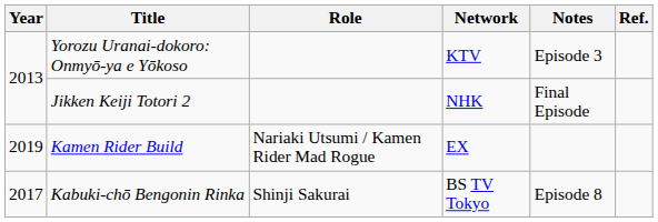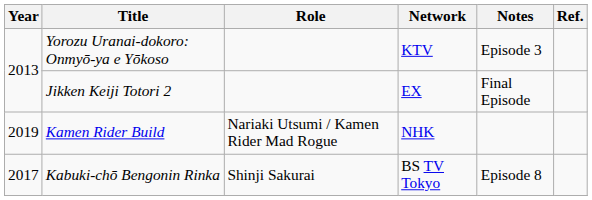 <table class="wikitable">
 <tr>
 <th>Year</th>
 <th>Title</th>
 <th>Role</th>
 <th>Network</th>
 <th>Notes</th>
 <th>Ref.</th>
 </tr>
 <tr>
 <td rowspan="2">2013</td>
 <td><em>Yorozu Uranai-dokoro: Onmyō-ya e Yōkoso</em></td>
 <td></td>
 <td><a href='#'>KTV</a></td>
 <td>Episode 3</td>
 <td></td>
 </tr>
 <tr>
 <td><em>Jikken Keiji Totori 2</em></td>
 <td></td>
-<td><a href='#'>NHK</a></td>
+<td><a href='#'>EX</a></td>
 <td>Final Episode</td>
 <td></td>
 </tr>
 <tr>
 <td>2019</td>
 <td><em><a href='#'>Kamen Rider Build</a></em></td>
 <td>Nariaki Utsumi / Kamen Rider Mad Rogue</td>
-<td><a href='#'>EX</a></td>
+<td><a href='#'>NHK</a></td>
 <td></td>
 <td></td>
 </tr>
 <tr>
 <td>2017</td>
 <td><em>Kabuki-chō Bengonin Rinka</em></td>
 <td>Shinji Sakurai</td>
 <td>BS <a href='#'>TV Tokyo</a></td>
 <td>Episode 8</td>
 <td></td>
 </tr>
 </table>
